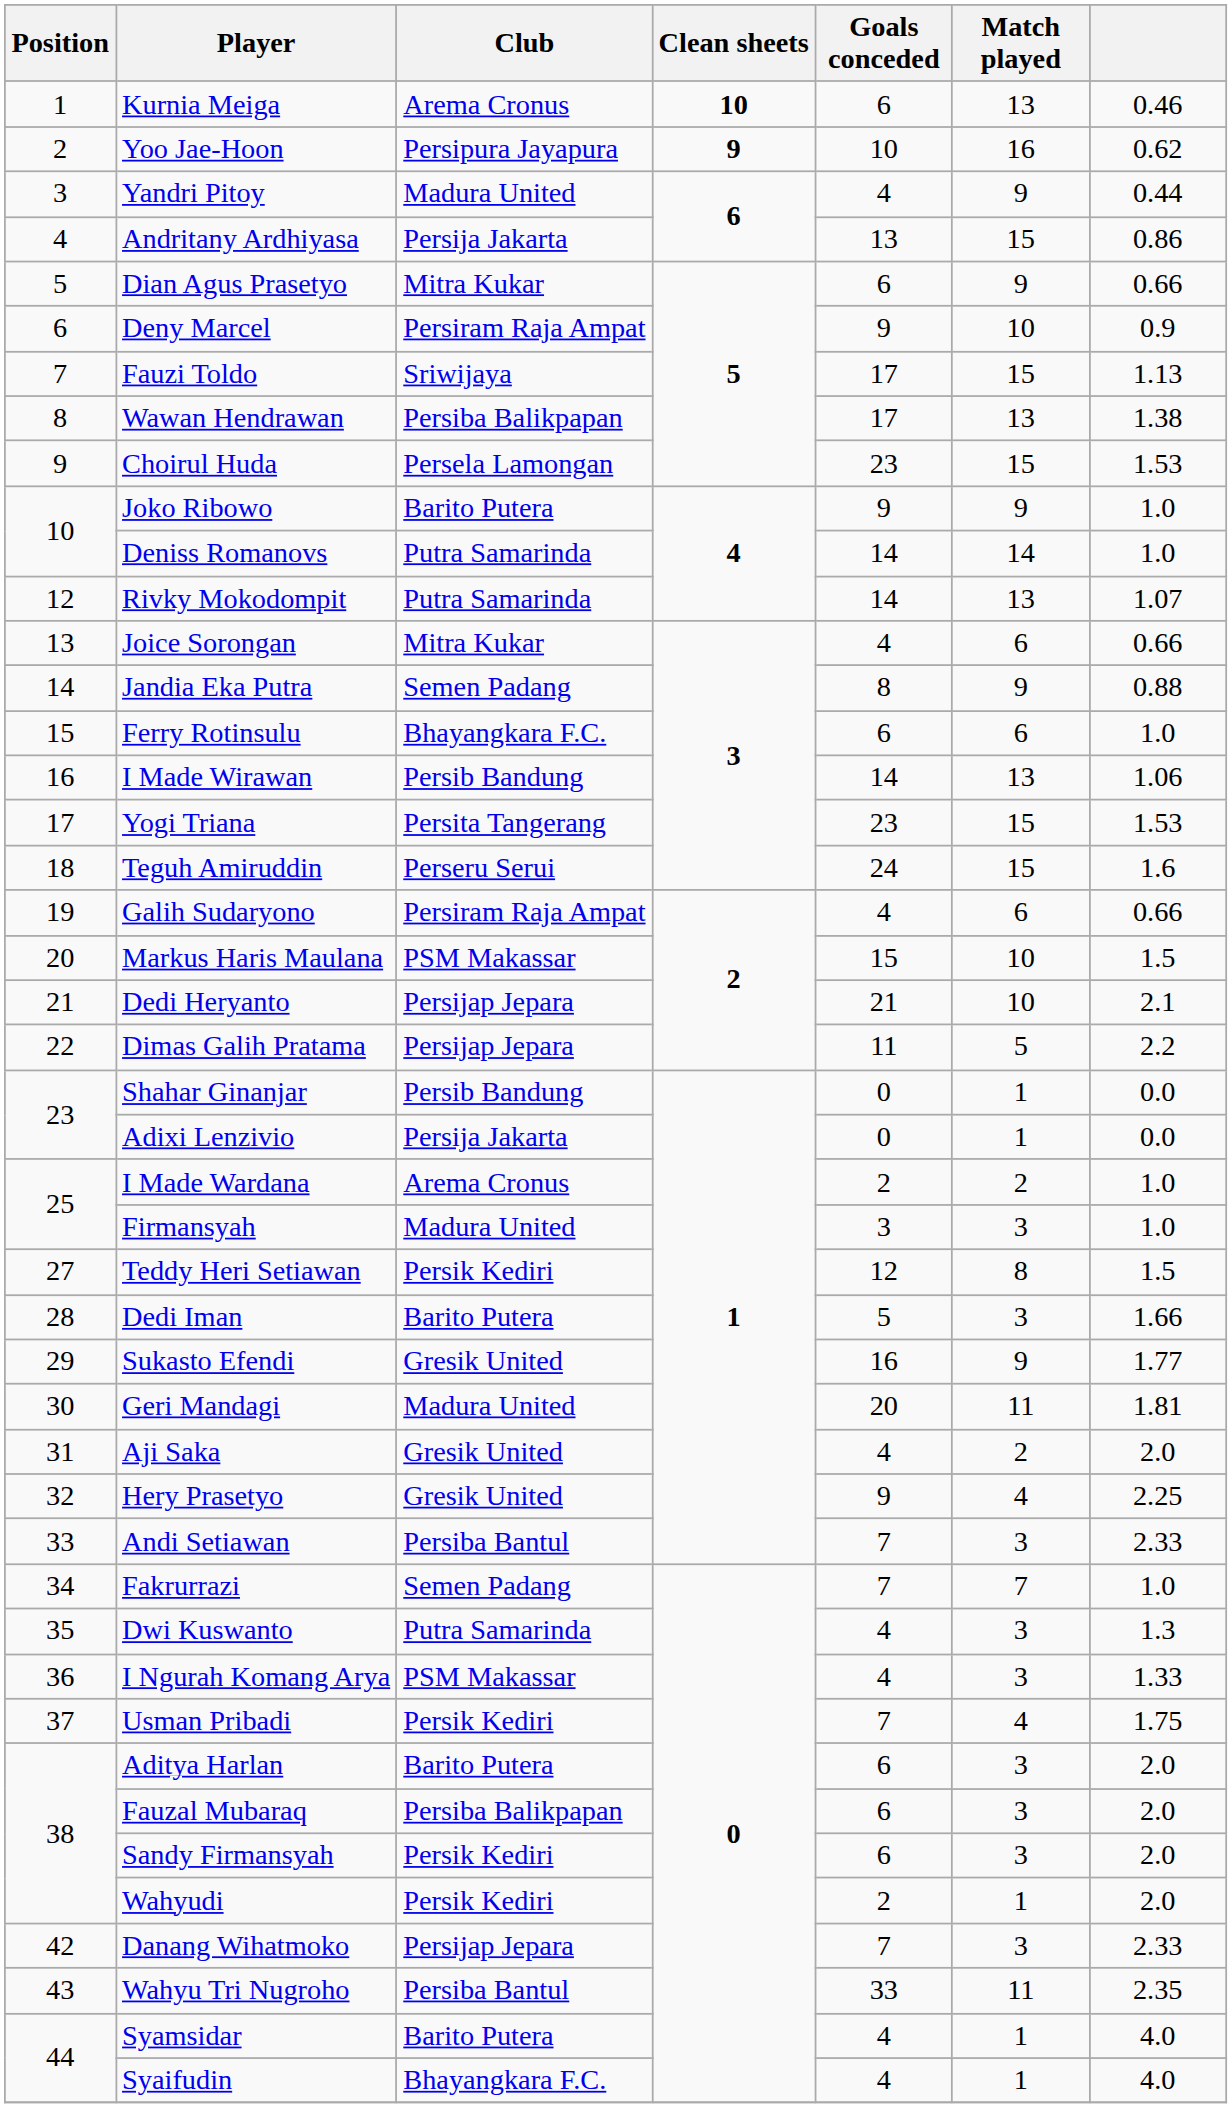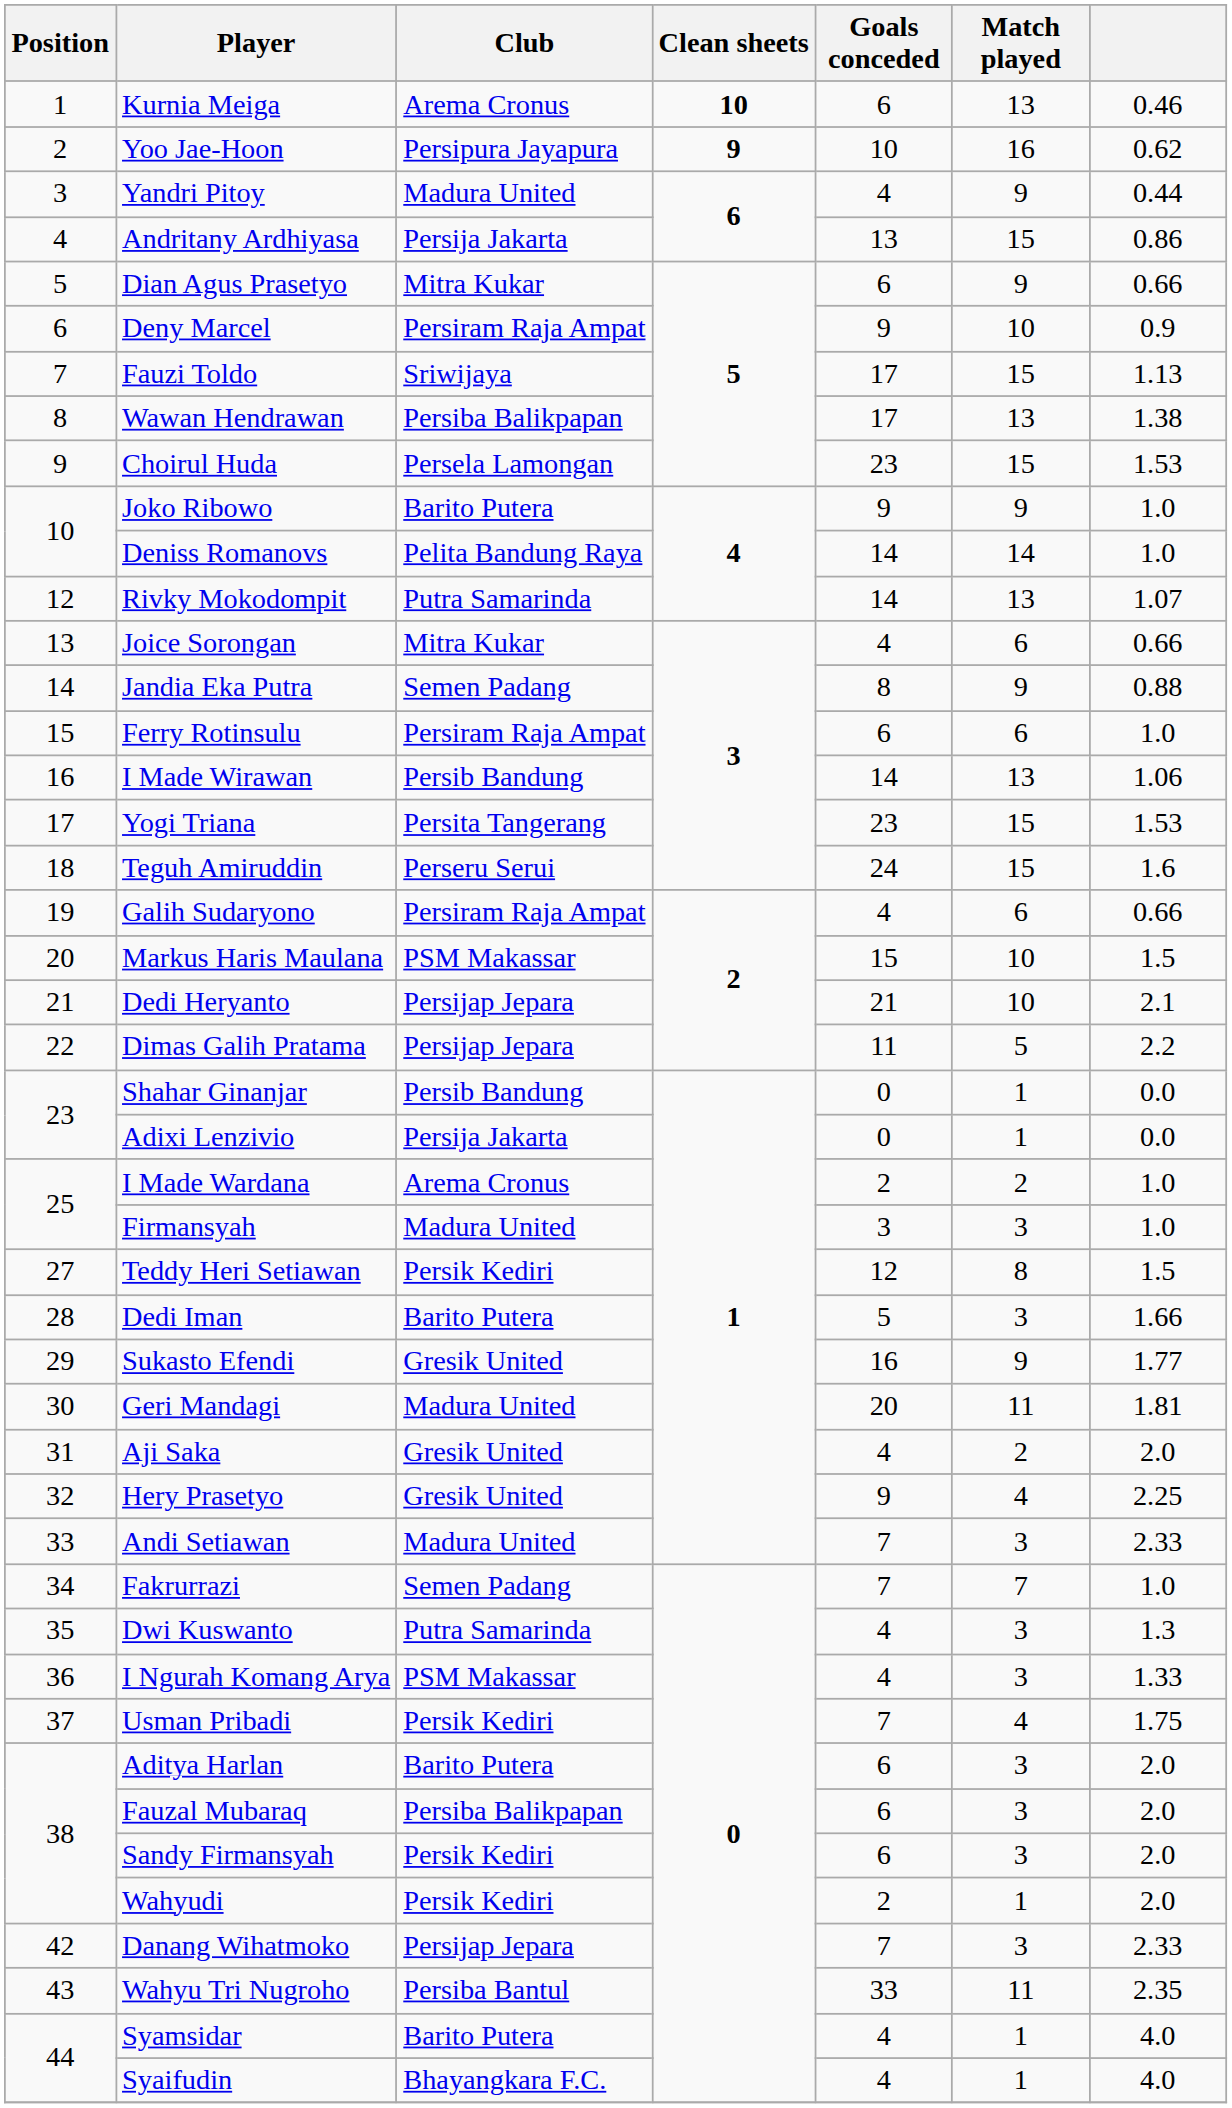 <table class="wikitable">
 <tr>
 <th>Position</th>
 <th>Player</th>
 <th>Club</th>
 <th>Clean sheets</th>
 <th width=70>Goals conceded</th>
 <th width=70>Match played</th>
 <th width=70></th>
 </tr>
 <tr>
 <td rowspan=1 align="center">1</td>
 <td> <a href='#'>Kurnia Meiga</a></td>
 <td><a href='#'>Arema Cronus</a></td>
 <td rowspan=1 align="center"><strong>10</strong></td>
 <td rowspan=1 align="center">6</td>
 <td rowspan=1 align="center">13</td>
 <td rowspan=1 align="center">0.46</td>
 </tr>
 <tr>
 <td rowspan=1 align="center">2</td>
 <td> <a href='#'>Yoo Jae-Hoon</a></td>
 <td><a href='#'>Persipura Jayapura</a></td>
 <td rowspan=1 align="center"><strong>9</strong></td>
 <td rowspan=1 align="center">10</td>
 <td rowspan=1 align="center">16</td>
 <td rowspan=1 align="center">0.62</td>
 </tr>
 <tr>
 <td rowspan=1 align="center">3</td>
 <td> <a href='#'>Yandri Pitoy</a></td>
 <td><a href='#'>Madura United</a></td>
 <td rowspan=2 align="center"><strong>6</strong></td>
 <td rowspan=1 align="center">4</td>
 <td rowspan=1 align="center">9</td>
 <td rowspan=1 align="center">0.44</td>
 </tr>
 <tr>
 <td rowspan=1 align="center">4</td>
 <td> <a href='#'>Andritany Ardhiyasa</a></td>
 <td><a href='#'>Persija Jakarta</a></td>
 <td rowspan=1 align="center">13</td>
 <td rowspan=1 align="center">15</td>
 <td rowspan=1 align="center">0.86</td>
 </tr>
 <tr>
 <td rowspan=1 align="center">5</td>
 <td> <a href='#'>Dian Agus Prasetyo</a></td>
 <td><a href='#'>Mitra Kukar</a></td>
 <td rowspan=5 align="center"><strong>5</strong></td>
 <td rowspan=1 align="center">6</td>
 <td rowspan=1 align="center">9</td>
 <td rowspan=1 align="center">0.66</td>
 </tr>
 <tr>
 <td rowspan=1 align="center">6</td>
 <td> <a href='#'>Deny Marcel</a></td>
 <td><a href='#'>Persiram Raja Ampat</a></td>
 <td rowspan=1 align="center">9</td>
 <td rowspan=1 align="center">10</td>
 <td rowspan=1 align="center">0.9</td>
 </tr>
 <tr>
 <td rowspan=1 align="center">7</td>
 <td> <a href='#'>Fauzi Toldo</a></td>
 <td><a href='#'>Sriwijaya</a></td>
 <td rowspan=1 align="center">17</td>
 <td rowspan=1 align="center">15</td>
 <td rowspan=1 align="center">1.13</td>
 </tr>
 <tr>
 <td rowspan=1 align="center">8</td>
 <td> <a href='#'>Wawan Hendrawan</a></td>
 <td><a href='#'>Persiba Balikpapan</a></td>
 <td rowspan=1 align="center">17</td>
 <td rowspan=1 align="center">13</td>
 <td rowspan=1 align="center">1.38</td>
 </tr>
 <tr>
 <td rowspan=1 align="center">9</td>
 <td> <a href='#'>Choirul Huda</a></td>
 <td><a href='#'>Persela Lamongan</a></td>
 <td rowspan=1 align="center">23</td>
 <td rowspan=1 align="center">15</td>
 <td rowspan=1 align="center">1.53</td>
 </tr>
 <tr>
 <td rowspan=2 align="center">10</td>
 <td> <a href='#'>Joko Ribowo</a></td>
 <td><a href='#'>Barito Putera</a></td>
 <td rowspan=3 align="center"><strong>4</strong></td>
 <td rowspan=1 align="center">9</td>
 <td rowspan=1 align="center">9</td>
 <td rowspan=1 align="center">1.0</td>
 </tr>
 <tr>
 <td> <a href='#'>Deniss Romanovs</a></td>
-<td><a href='#'>Putra Samarinda</a></td>
+<td><a href='#'>Pelita Bandung Raya</a></td>
 <td rowspan=1 align="center">14</td>
 <td rowspan=1 align="center">14</td>
 <td rowspan=1 align="center">1.0</td>
 </tr>
 <tr>
 <td rowspan=1 align="center">12</td>
 <td> <a href='#'>Rivky Mokodompit</a></td>
 <td><a href='#'>Putra Samarinda</a></td>
 <td rowspan=1 align="center">14</td>
 <td rowspan=1 align="center">13</td>
 <td rowspan=1 align="center">1.07</td>
 </tr>
 <tr>
 <td rowspan=1 align="center">13</td>
 <td> <a href='#'>Joice Sorongan</a></td>
 <td><a href='#'>Mitra Kukar</a></td>
 <td rowspan=6 align="center"><strong>3</strong></td>
 <td rowspan=1 align="center">4</td>
 <td rowspan=1 align="center">6</td>
 <td rowspan=1 align="center">0.66</td>
 </tr>
 <tr>
 <td rowspan=1 align="center">14</td>
 <td> <a href='#'>Jandia Eka Putra</a></td>
 <td><a href='#'>Semen Padang</a></td>
 <td rowspan=1 align="center">8</td>
 <td rowspan=1 align="center">9</td>
 <td rowspan=1 align="center">0.88</td>
 </tr>
 <tr>
 <td rowspan=1 align="center">15</td>
 <td> <a href='#'>Ferry Rotinsulu</a></td>
-<td><a href='#'>Bhayangkara F.C.</a></td>
+<td><a href='#'>Persiram Raja Ampat</a></td>
 <td rowspan=1 align="center">6</td>
 <td rowspan=1 align="center">6</td>
 <td rowspan=1 align="center">1.0</td>
 </tr>
 <tr>
 <td rowspan=1 align="center">16</td>
 <td> <a href='#'>I Made Wirawan</a></td>
 <td><a href='#'>Persib Bandung</a></td>
 <td rowspan=1 align="center">14</td>
 <td rowspan=1 align="center">13</td>
 <td rowspan=1 align="center">1.06</td>
 </tr>
 <tr>
 <td rowspan=1 align="center">17</td>
 <td> <a href='#'>Yogi Triana</a></td>
 <td><a href='#'>Persita Tangerang</a></td>
 <td rowspan=1 align="center">23</td>
 <td rowspan=1 align="center">15</td>
 <td rowspan=1 align="center">1.53</td>
 </tr>
 <tr>
 <td rowspan=1 align="center">18</td>
 <td> <a href='#'>Teguh Amiruddin</a></td>
 <td><a href='#'>Perseru Serui</a></td>
 <td rowspan=1 align="center">24</td>
 <td rowspan=1 align="center">15</td>
 <td rowspan=1 align="center">1.6</td>
 </tr>
 <tr>
 <td rowspan=1 align="center">19</td>
 <td> <a href='#'>Galih Sudaryono</a></td>
 <td><a href='#'>Persiram Raja Ampat</a></td>
 <td rowspan=4 align="center"><strong>2</strong></td>
 <td rowspan=1 align="center">4</td>
 <td rowspan=1 align="center">6</td>
 <td rowspan=1 align="center">0.66</td>
 </tr>
 <tr>
 <td rowspan=1 align="center">20</td>
 <td> <a href='#'>Markus Haris Maulana</a></td>
 <td><a href='#'>PSM Makassar</a></td>
 <td rowspan=1 align="center">15</td>
 <td rowspan=1 align="center">10</td>
 <td rowspan=1 align="center">1.5</td>
 </tr>
 <tr>
 <td rowspan=1 align="center">21</td>
 <td> <a href='#'>Dedi Heryanto</a></td>
 <td><a href='#'>Persijap Jepara</a></td>
 <td rowspan=1 align="center">21</td>
 <td rowspan=1 align="center">10</td>
 <td rowspan=1 align="center">2.1</td>
 </tr>
 <tr>
 <td rowspan=1 align="center">22</td>
 <td> <a href='#'>Dimas Galih Pratama</a></td>
 <td><a href='#'>Persijap Jepara</a></td>
 <td rowspan=1 align="center">11</td>
 <td rowspan=1 align="center">5</td>
 <td rowspan=1 align="center">2.2</td>
 </tr>
 <tr>
 <td rowspan=2 align="center">23</td>
 <td> <a href='#'>Shahar Ginanjar</a></td>
 <td><a href='#'>Persib Bandung</a></td>
 <td rowspan=11 align="center"><strong>1</strong></td>
 <td rowspan=1 align="center">0</td>
 <td rowspan=1 align="center">1</td>
 <td rowspan=1 align="center">0.0</td>
 </tr>
 <tr>
 <td> <a href='#'>Adixi Lenzivio</a></td>
 <td><a href='#'>Persija Jakarta</a></td>
 <td rowspan=1 align="center">0</td>
 <td rowspan=1 align="center">1</td>
 <td rowspan=1 align="center">0.0</td>
 </tr>
 <tr>
 <td rowspan=2 align="center">25</td>
 <td> <a href='#'>I Made Wardana</a></td>
 <td><a href='#'>Arema Cronus</a></td>
 <td rowspan=1 align="center">2</td>
 <td rowspan=1 align="center">2</td>
 <td rowspan=1 align="center">1.0</td>
 </tr>
 <tr>
 <td> <a href='#'>Firmansyah</a></td>
 <td><a href='#'>Madura United</a></td>
 <td rowspan=1 align="center">3</td>
 <td rowspan=1 align="center">3</td>
 <td rowspan=1 align="center">1.0</td>
 </tr>
 <tr>
 <td rowspan=1 align="center">27</td>
 <td> <a href='#'>Teddy Heri Setiawan</a></td>
 <td><a href='#'>Persik Kediri</a></td>
 <td rowspan=1 align="center">12</td>
 <td rowspan=1 align="center">8</td>
 <td rowspan=1 align="center">1.5</td>
 </tr>
 <tr>
 <td rowspan=1 align="center">28</td>
 <td> <a href='#'>Dedi Iman</a></td>
 <td><a href='#'>Barito Putera</a></td>
 <td rowspan=1 align="center">5</td>
 <td rowspan=1 align="center">3</td>
 <td rowspan=1 align="center">1.66</td>
 </tr>
 <tr>
 <td rowspan=1 align="center">29</td>
 <td> <a href='#'>Sukasto Efendi</a></td>
 <td><a href='#'>Gresik United</a></td>
 <td rowspan=1 align="center">16</td>
 <td rowspan=1 align="center">9</td>
 <td rowspan=1 align="center">1.77</td>
 </tr>
 <tr>
 <td rowspan=1 align="center">30</td>
 <td> <a href='#'>Geri Mandagi</a></td>
 <td><a href='#'>Madura United</a></td>
 <td rowspan=1 align="center">20</td>
 <td rowspan=1 align="center">11</td>
 <td rowspan=1 align="center">1.81</td>
 </tr>
 <tr>
 <td rowspan=1 align="center">31</td>
 <td> <a href='#'>Aji Saka</a></td>
 <td><a href='#'>Gresik United</a></td>
 <td rowspan=1 align="center">4</td>
 <td rowspan=1 align="center">2</td>
 <td rowspan=1 align="center">2.0</td>
 </tr>
 <tr>
 <td rowspan=1 align="center">32</td>
 <td> <a href='#'>Hery Prasetyo</a></td>
 <td><a href='#'>Gresik United</a></td>
 <td rowspan=1 align="center">9</td>
 <td rowspan=1 align="center">4</td>
 <td rowspan=1 align="center">2.25</td>
 </tr>
 <tr>
 <td rowspan=1 align="center">33</td>
 <td> <a href='#'>Andi Setiawan</a></td>
-<td><a href='#'>Persiba Bantul</a></td>
+<td><a href='#'>Madura United</a></td>
 <td rowspan=1 align="center">7</td>
 <td rowspan=1 align="center">3</td>
 <td rowspan=1 align="center">2.33</td>
 </tr>
 <tr>
 <td rowspan=1 align="center">34</td>
 <td> <a href='#'>Fakrurrazi</a></td>
 <td><a href='#'>Semen Padang</a></td>
 <td rowspan=12 align="center"><strong>0</strong></td>
 <td rowspan=1 align="center">7</td>
 <td rowspan=1 align="center">7</td>
 <td rowspan=1 align="center">1.0</td>
 </tr>
 <tr>
 <td rowspan=1 align="center">35</td>
 <td> <a href='#'>Dwi Kuswanto</a></td>
 <td><a href='#'>Putra Samarinda</a></td>
 <td rowspan=1 align="center">4</td>
 <td rowspan=1 align="center">3</td>
 <td rowspan=1 align="center">1.3</td>
 </tr>
 <tr>
 <td rowspan=1 align="center">36</td>
 <td> <a href='#'>I Ngurah Komang Arya</a></td>
 <td><a href='#'>PSM Makassar</a></td>
 <td rowspan=1 align="center">4</td>
 <td rowspan=1 align="center">3</td>
 <td rowspan=1 align="center">1.33</td>
 </tr>
 <tr>
 <td rowspan=1 align="center">37</td>
 <td> <a href='#'>Usman Pribadi</a></td>
 <td><a href='#'>Persik Kediri</a></td>
 <td rowspan=1 align="center">7</td>
 <td rowspan=1 align="center">4</td>
 <td rowspan=1 align="center">1.75</td>
 </tr>
 <tr>
 <td rowspan=4 align="center">38</td>
 <td> <a href='#'>Aditya Harlan</a></td>
 <td><a href='#'>Barito Putera</a></td>
 <td rowspan=1 align="center">6</td>
 <td rowspan=1 align="center">3</td>
 <td rowspan=1 align="center">2.0</td>
 </tr>
 <tr>
 <td> <a href='#'>Fauzal Mubaraq</a></td>
 <td><a href='#'>Persiba Balikpapan</a></td>
 <td rowspan=1 align="center">6</td>
 <td rowspan=1 align="center">3</td>
 <td rowspan=1 align="center">2.0</td>
 </tr>
 <tr>
 <td> <a href='#'>Sandy Firmansyah</a></td>
 <td><a href='#'>Persik Kediri</a></td>
 <td rowspan=1 align="center">6</td>
 <td rowspan=1 align="center">3</td>
 <td rowspan=1 align="center">2.0</td>
 </tr>
 <tr>
 <td> <a href='#'>Wahyudi</a></td>
 <td><a href='#'>Persik Kediri</a></td>
 <td rowspan=1 align="center">2</td>
 <td rowspan=1 align="center">1</td>
 <td rowspan=1 align="center">2.0</td>
 </tr>
 <tr>
 <td rowspan=1 align="center">42</td>
 <td> <a href='#'>Danang Wihatmoko</a></td>
 <td><a href='#'>Persijap Jepara</a></td>
 <td rowspan=1 align="center">7</td>
 <td rowspan=1 align="center">3</td>
 <td rowspan=1 align="center">2.33</td>
 </tr>
 <tr>
 <td rowspan=1 align="center">43</td>
 <td> <a href='#'>Wahyu Tri Nugroho</a></td>
 <td><a href='#'>Persiba Bantul</a></td>
 <td rowspan=1 align="center">33</td>
 <td rowspan=1 align="center">11</td>
 <td rowspan=1 align="center">2.35</td>
 </tr>
 <tr>
 <td rowspan=2 align="center">44</td>
 <td> <a href='#'>Syamsidar</a></td>
 <td><a href='#'>Barito Putera</a></td>
 <td rowspan=1 align="center">4</td>
 <td rowspan=1 align="center">1</td>
 <td rowspan=1 align="center">4.0</td>
 </tr>
 <tr>
 <td> <a href='#'>Syaifudin</a></td>
 <td><a href='#'>Bhayangkara F.C.</a></td>
 <td rowspan=1 align="center">4</td>
 <td rowspan=1 align="center">1</td>
 <td rowspan=1 align="center">4.0</td>
 </tr>
 <tr>
 </tr>
 </table>
